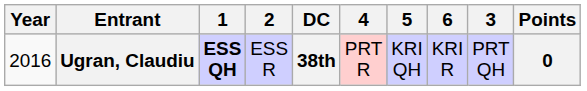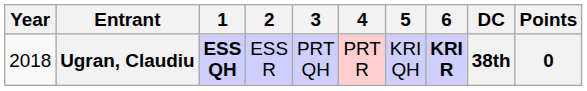 <table class="wikitable" style="text-align:center; font-size:85%">
 <tr>
 <th>Year</th>
 <th>Entrant</th>
 <th>1</th>
 <th>2</th>
-<th>DC</th>
+<th>3</th>
 <th>4</th>
 <th>5</th>
 <th>6</th>
-<th>3</th>
+<th>DC</th>
 <th>Points</th>
 </tr>
 <tr>
-<td>2016</td>
+<td>2018</td>
 <th nowrap>Ugran, Claudiu</th>
 <td style="background:#CFCFFF;"><strong>ESS<br>QH<br></strong></td>
 <td style="background:#CFCFFF;">ESS<br>R<br></td>
-<th>38th</th>
+<td style="background:#CFCFFF;">PRT<br>QH<br></td>
 <td style="background:#FFCFCF;">PRT<br>R<br></td>
 <td style="background:#CFCFFF;">KRI<br>QH<br></td>
-<td style="background:#CFCFFF;">KRI<br>R<br></td>
-<td style="background:#CFCFFF;">PRT<br>QH<br></td>
+<td style="background:#CFCFFF;"><strong>KRI<br>R<br></strong></td>
+<th>38th</th>
 <th>0</th>
 </tr>
 </table>
